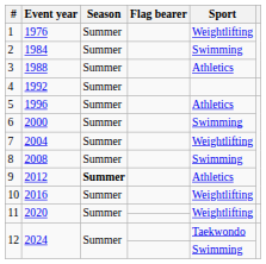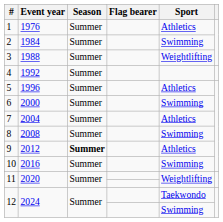 <table class="wikitable sortable">
 <tr>
 <th>#</th>
 <th>Event year</th>
 <th>Season</th>
 <th>Flag bearer</th>
 <th>Sport</th>
 <th></th>
 </tr>
 <tr>
 <td>1</td>
 <td><a href='#'>1976</a></td>
 <td>Summer</td>
 <td></td>
-<td><a href='#'>Weightlifting</a></td>
+<td><a href='#'>Athletics</a></td>
 <td rowspan=3></td>
 </tr>
 <tr>
 <td>2</td>
 <td><a href='#'>1984</a></td>
 <td>Summer</td>
 <td></td>
 <td><a href='#'>Swimming</a></td>
 </tr>
 <tr>
 <td>3</td>
 <td><a href='#'>1988</a></td>
 <td>Summer</td>
 <td></td>
-<td><a href='#'>Athletics</a></td>
+<td><a href='#'>Weightlifting</a></td>
 </tr>
 <tr>
 <td>4</td>
 <td><a href='#'>1992</a></td>
 <td>Summer</td>
 <td></td>
 <td></td>
 <td></td>
 </tr>
 <tr>
 <td>5</td>
 <td><a href='#'>1996</a></td>
 <td>Summer</td>
 <td></td>
 <td><a href='#'>Athletics</a></td>
 <td rowspan=6></td>
 </tr>
 <tr>
 <td>6</td>
 <td><a href='#'>2000</a></td>
 <td>Summer</td>
 <td></td>
 <td><a href='#'>Swimming</a></td>
 </tr>
 <tr>
 <td>7</td>
 <td><a href='#'>2004</a></td>
 <td>Summer</td>
 <td></td>
-<td><a href='#'>Weightlifting</a></td>
+<td><a href='#'>Athletics</a></td>
 </tr>
 <tr>
 <td>8</td>
 <td><a href='#'>2008</a></td>
 <td>Summer</td>
 <td></td>
 <td><a href='#'>Swimming</a></td>
 </tr>
 <tr>
 <td>9</td>
 <td><a href='#'>2012</a></td>
 <td><strong>Summer</strong></td>
 <td></td>
 <td><a href='#'>Athletics</a></td>
 </tr>
 <tr>
 <td>10</td>
 <td><a href='#'>2016</a></td>
 <td>Summer</td>
 <td></td>
-<td><a href='#'>Weightlifting</a></td>
+<td><a href='#'>Swimming</a></td>
 </tr>
 <tr>
 <td rowspan=2>11</td>
 <td rowspan=2><a href='#'>2020</a></td>
 <td rowspan=2>Summer</td>
 <td></td>
 <td rowspan=2><a href='#'>Weightlifting</a></td>
 <td rowspan=2></td>
 </tr>
 <tr>
 <td></td>
 </tr>
 <tr>
 <td rowspan=2>12</td>
 <td rowspan=2><a href='#'>2024</a></td>
 <td rowspan=2>Summer</td>
 <td></td>
 <td><a href='#'>Taekwondo</a></td>
 <td rowspan=2></td>
 </tr>
 <tr>
 <td></td>
 <td><a href='#'>Swimming</a></td>
 </tr>
 </table>
